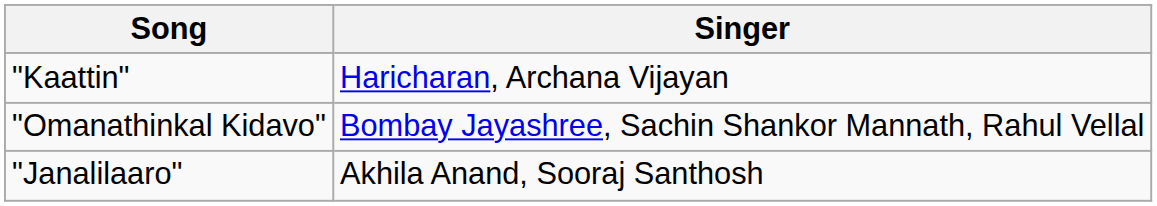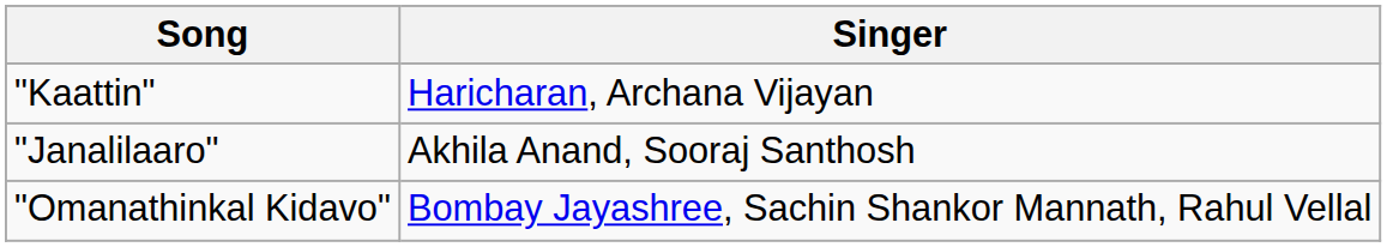 <table class="wikitable sortable">
 <tr>
 <th>Song</th>
 <th>Singer</th>
 </tr>
 <tr>
 <td>"Kaattin"</td>
 <td><a href='#'>Haricharan</a>, Archana Vijayan</td>
 </tr>
 <tr>
+<td>"Janalilaaro"</td>
+<td>Akhila Anand, Sooraj Santhosh</td>
+</tr>
+<tr>
 <td>"Omanathinkal Kidavo"</td>
 <td><a href='#'>Bombay Jayashree</a>, Sachin Shankor Mannath, Rahul Vellal</td>
 </tr>
-<tr>
-<td>"Janalilaaro"</td>
-<td>Akhila Anand, Sooraj Santhosh</td>
-</tr>
 </table>
